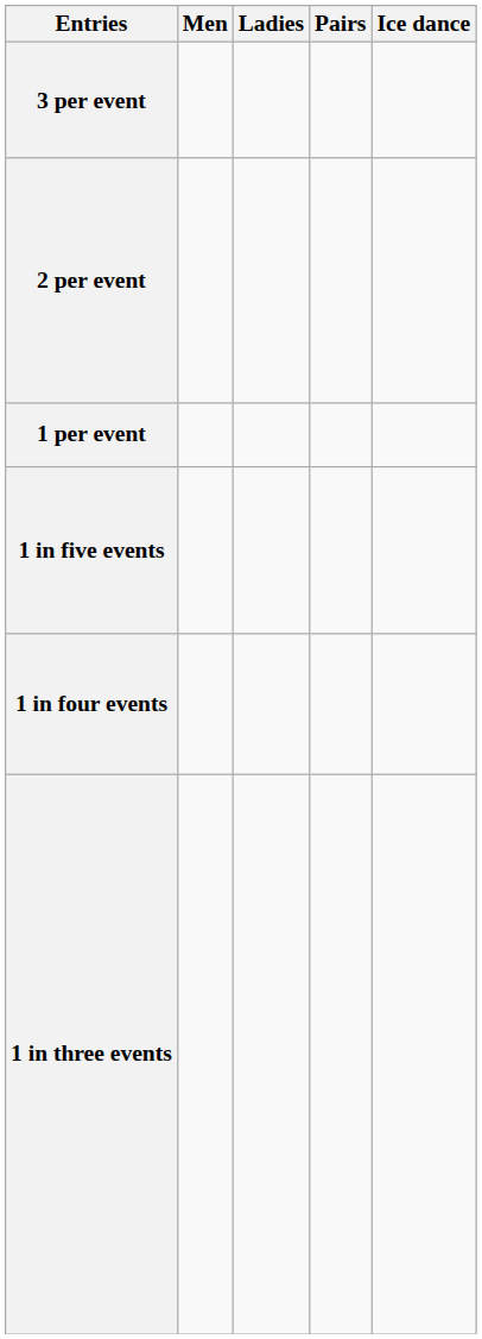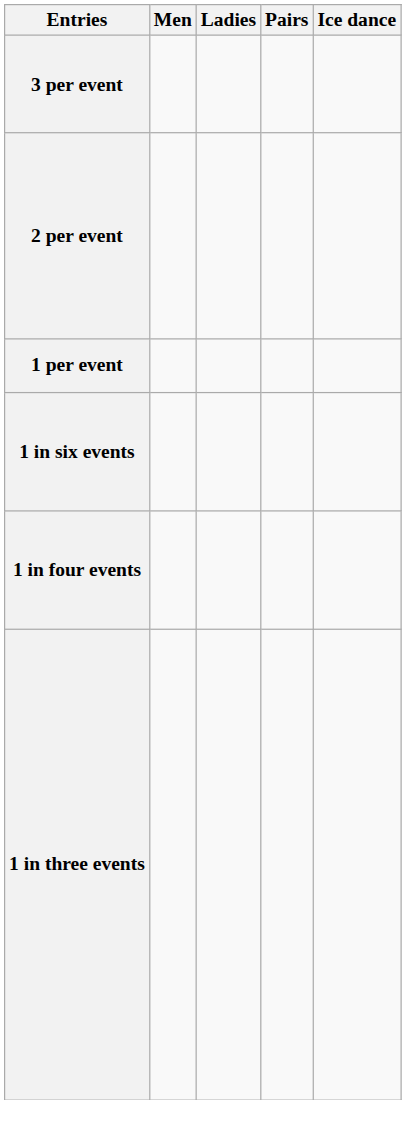 <table class="wikitable">
 <tr>
 <th>Entries</th>
 <th>Men</th>
 <th>Ladies</th>
 <th>Pairs</th>
 <th>Ice dance</th>
 </tr>
 <tr>
 <th>3 per event</th>
 <td></td>
 <td></td>
 <td> <br>  <br>  <br>  <br> </td>
 <td></td>
 </tr>
 <tr>
 <th>2 per event</th>
 <td valign="top"> <br>  <br> </td>
 <td valign="top"> <br>  <br> </td>
 <td valign="top"> <br>  <br>  <br>  <br>  <br>  <br>  <br>  <br>  <br> </td>
 <td valign="top"> <br>  <br> </td>
 </tr>
 <tr>
 <th>1 per event</th>
 <td valign="top"> <br>  <br> </td>
 <td valign="top"> <br>  <br> </td>
 <td></td>
 <td valign="top"> <br>  <br> </td>
 </tr>
 <tr>
-<th>1 in five events</th>
-<td valign="top"> <br>  <br>  <br>  <br> </td>
-<td valign="top"> <br>  <br>  <br>  <br>  <br>  <br> </td>
+<th>1 in six events</th>
+<td valign="top"> <br>  <br>  <br>  <br>  <br> </td>
+<td valign="top"> <br>  <br>  <br>  <br>  <br> </td>
 <td></td>
-<td valign="top"> <br>  <br> </td>
+<td valign="top"> <br>  <br>  <br>  <br>  <br> </td>
 </tr>
 <tr>
 <th>1 in four events</th>
 <td valign="top"> <br>  <br>  <br>  <br>  <br> </td>
 <td valign="top"> <br>  <br>  <br>  <br> </td>
 <td></td>
 <td valign="top"> <br>  <br>  <br>  <br>  <br> </td>
 </tr>
 <tr>
 <th>1 in three events</th>
 <td valign="top"> <br>  <br>  <br>  <br>  <br>  <br>  <br>  <br>  <br>  <br> </td>
 <td valign="top"> <br>  <br>  <br>  <br>  <br>  <br>  <br>  <br>  <br>  <br>  <br>  <br>  <br>  <br>  <br>  <br>  <br>  <br>  <br>  <br>  <br> </td>
 <td></td>
 <td valign="top"> <br>  <br> </td>
 </tr>
 </table>
